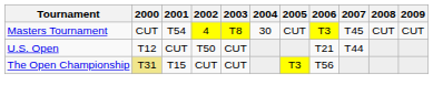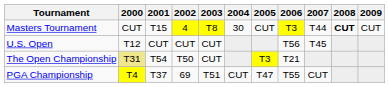 <table class="wikitable" style="font-size:95%;text-align:center;">
 <tr>
 <th>Tournament</th>
 <th>2000</th>
 <th>2001</th>
 <th>2002</th>
 <th>2003</th>
 <th>2004</th>
 <th>2005</th>
 <th>2006</th>
 <th>2007</th>
 <th>2008</th>
 <th>2009</th>
 </tr>
 <tr>
 <td align=left><a href='#'>Masters Tournament</a></td>
 <td>CUT</td>
-<td>T54</td>
+<td>T15</td>
 <td style="background:yellow;">4</td>
 <td style="background:yellow;">T8</td>
 <td>30</td>
 <td>CUT</td>
 <td style="background:yellow;">T3</td>
-<td>T45</td>
-<td>CUT</td>
+<td>T44</td>
+<td><strong>CUT</strong></td>
 <td>CUT</td>
 </tr>
 <tr>
 <td align=left><a href='#'>U.S. Open</a></td>
 <td>T12</td>
 <td>CUT</td>
-<td>T50</td>
+<td>CUT</td>
 <td>CUT</td>
 <td style="background:#eeeeee;"></td>
 <td style="background:#eeeeee;"></td>
-<td>T21</td>
-<td>T44</td>
+<td>T56</td>
+<td>T45</td>
 <td style="background:#eeeeee;"></td>
 <td style="background:#eeeeee;"></td>
 </tr>
 <tr>
 <td align=left><a href='#'>The Open Championship</a></td>
 <td style="background: khaki;">T31</td>
-<td>T15</td>
-<td>CUT</td>
+<td>T54</td>
+<td>T50</td>
 <td>CUT</td>
 <td style="background:#eeeeee;"></td>
 <td style="background:yellow;">T3</td>
-<td>T56</td>
+<td>T21</td>
 <td style="background:#eeeeee;"></td>
 <td style="background:#eeeeee;"></td>
 <td style="background:#eeeeee;"></td>
 </tr>
+<tr>
+<td align=left><a href='#'>PGA Championship</a></td>
+<td style="background:yellow;">T4</td>
+<td>T37</td>
+<td>69</td>
+<td>T51</td>
+<td>CUT</td>
+<td>T47</td>
+<td>T55</td>
+<td>CUT</td>
+<td style="background:#eeeeee;"></td>
+<td style="background:#eeeeee;"></td>
+</tr>
 </table>
